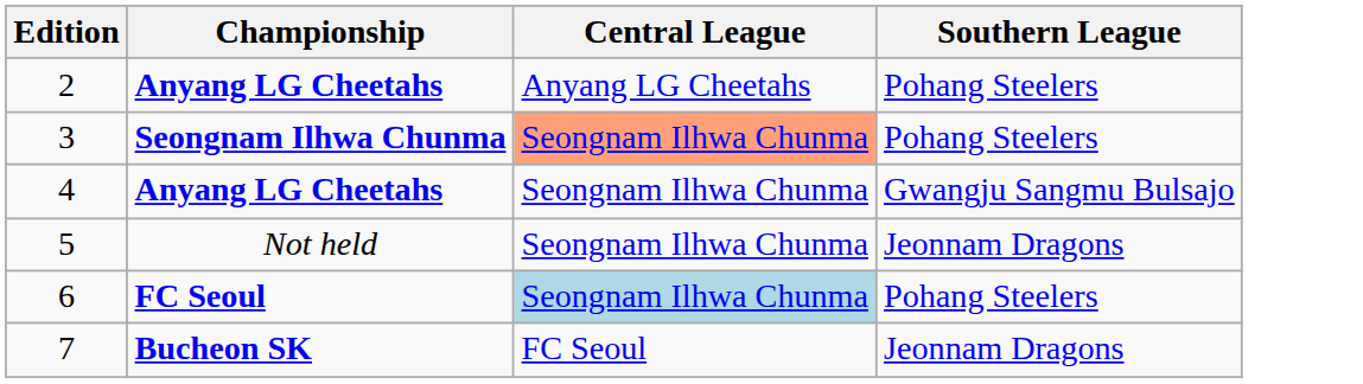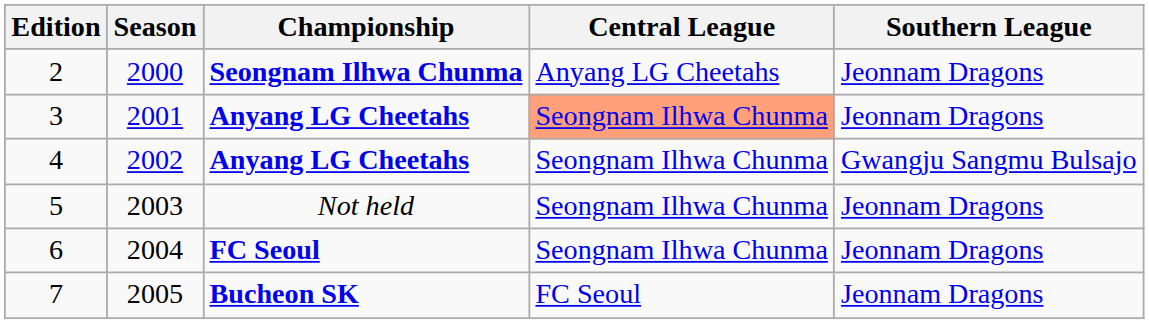 <table class="wikitable">
 <tr>
 <th>Edition</th>
+<th>Season</th>
 <th>Championship</th>
 <th>Central League</th>
 <th>Southern League</th>
 </tr>
 <tr>
 <td align="center">2</td>
-<td><strong><a href='#'>Anyang LG Cheetahs</a></strong></td>
+<td align="center"><a href='#'>2000</a></td>
+<td><strong><a href='#'>Seongnam Ilhwa Chunma</a></strong></td>
 <td><a href='#'>Anyang LG Cheetahs</a></td>
-<td><a href='#'>Pohang Steelers</a></td>
+<td><a href='#'>Jeonnam Dragons</a></td>
 </tr>
 <tr>
 <td align="center">3</td>
-<td><strong><a href='#'>Seongnam Ilhwa Chunma</a></strong></td>
+<td align="center"><a href='#'>2001</a></td>
+<td><strong><a href='#'>Anyang LG Cheetahs</a></strong></td>
 <td style="background: lightsalmon;"><a href='#'>Seongnam Ilhwa Chunma</a></td>
-<td><a href='#'>Pohang Steelers</a></td>
+<td><a href='#'>Jeonnam Dragons</a></td>
 </tr>
 <tr>
 <td align="center">4</td>
+<td align="center"><a href='#'>2002</a></td>
 <td><strong><a href='#'>Anyang LG Cheetahs</a></strong></td>
 <td><a href='#'>Seongnam Ilhwa Chunma</a></td>
 <td><a href='#'>Gwangju Sangmu Bulsajo</a></td>
 </tr>
 <tr>
 <td align="center">5</td>
+<td align="center">2003</td>
 <td align="center"><em>Not held</em></td>
 <td><a href='#'>Seongnam Ilhwa Chunma</a></td>
 <td><a href='#'>Jeonnam Dragons</a></td>
 </tr>
 <tr>
 <td align="center">6</td>
+<td align="center">2004</td>
 <td><strong><a href='#'>FC Seoul</a></strong></td>
-<td style="background: lightblue;"><a href='#'>Seongnam Ilhwa Chunma</a></td>
-<td><a href='#'>Pohang Steelers</a></td>
+<td><a href='#'>Seongnam Ilhwa Chunma</a></td>
+<td><a href='#'>Jeonnam Dragons</a></td>
 </tr>
 <tr>
 <td align="center">7</td>
+<td align="center">2005</td>
 <td><strong><a href='#'>Bucheon SK</a></strong></td>
 <td><a href='#'>FC Seoul</a></td>
 <td><a href='#'>Jeonnam Dragons</a></td>
 </tr>
 </table>
